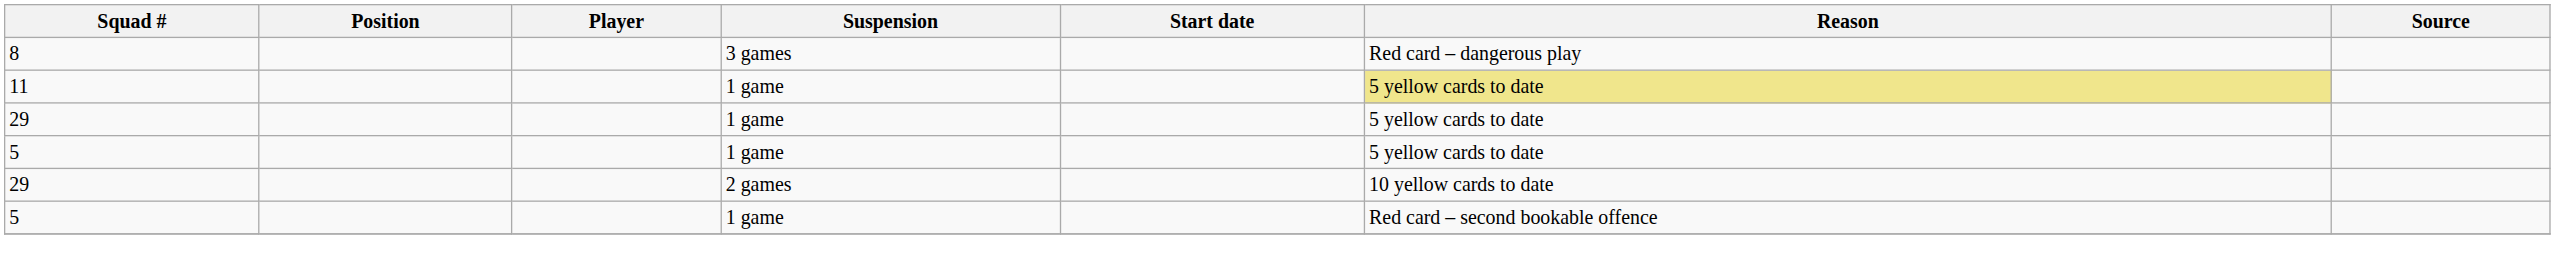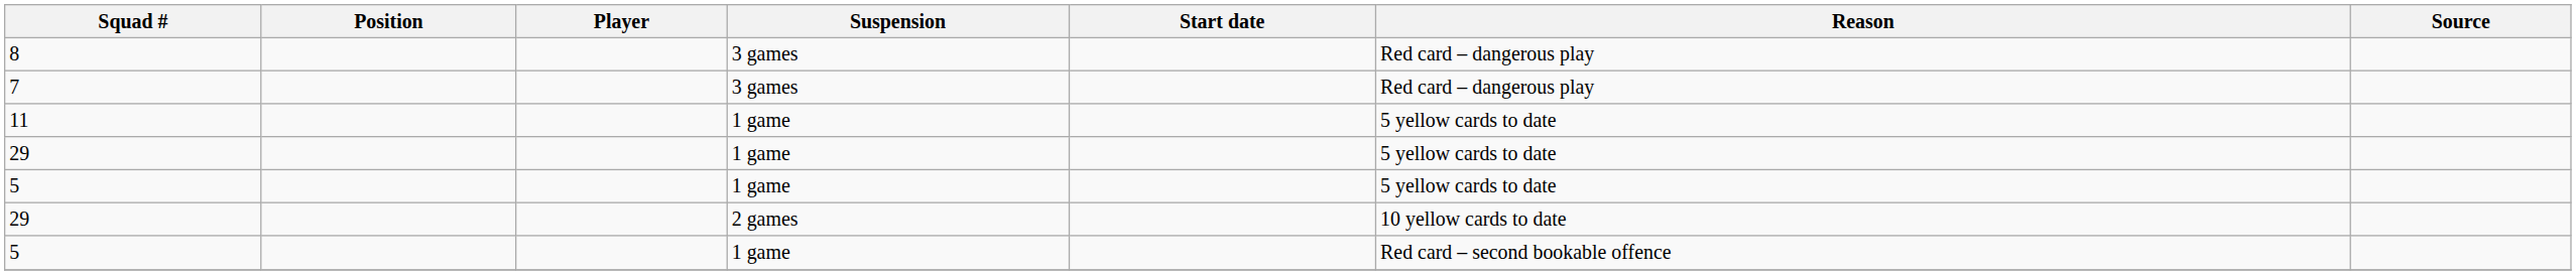 <table width=98% class="wikitable sortable" style="text-align:center; font-size:95%; text-align:left">
 <tr>
 <th>Squad #</th>
 <th>Position</th>
 <th>Player</th>
 <th>Suspension</th>
 <th>Start date</th>
 <th>Reason</th>
 <th>Source</th>
 </tr>
 <tr>
 <td>8</td>
 <td></td>
 <td></td>
 <td>3 games</td>
 <td></td>
 <td>Red card – dangerous play</td>
 <td></td>
 </tr>
 <tr>
+<td>7</td>
+<td></td>
+<td></td>
+<td>3 games</td>
+<td></td>
+<td>Red card – dangerous play</td>
+<td></td>
+</tr>
+<tr>
 <td>11</td>
 <td></td>
 <td></td>
 <td>1 game</td>
 <td></td>
-<td style="background: khaki;">5 yellow cards to date</td>
+<td>5 yellow cards to date</td>
 <td></td>
 </tr>
 <tr>
 <td>29</td>
 <td></td>
 <td></td>
 <td>1 game</td>
 <td></td>
 <td>5 yellow cards to date</td>
 <td></td>
 </tr>
 <tr>
 <td>5</td>
 <td></td>
 <td></td>
 <td>1 game</td>
 <td></td>
 <td>5 yellow cards to date</td>
 <td></td>
 </tr>
 <tr>
 <td>29</td>
 <td></td>
 <td></td>
 <td>2 games</td>
 <td></td>
 <td>10 yellow cards to date</td>
 <td></td>
 </tr>
 <tr>
 <td>5</td>
 <td></td>
 <td></td>
 <td>1 game</td>
 <td></td>
 <td>Red card – second bookable offence</td>
 <td></td>
 </tr>
 <tr>
 </tr>
 </table>
